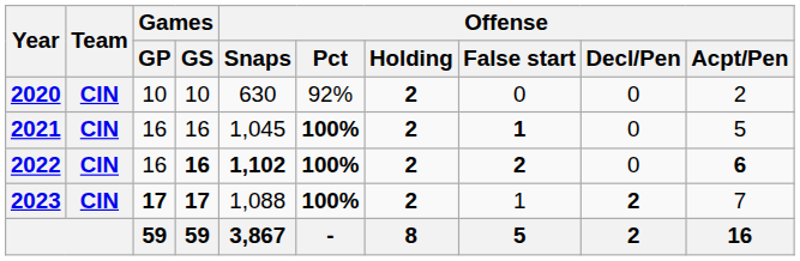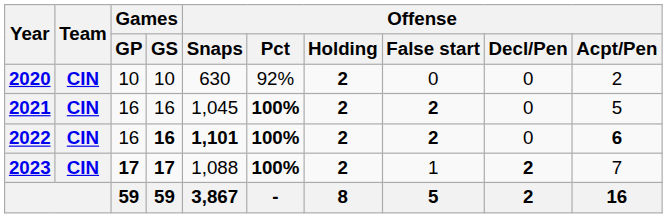 <table class="wikitable" style="text-align:center;">
 <tr>
 <th rowspan="2">Year</th>
 <th rowspan="2">Team</th>
 <th colspan="2">Games</th>
 <th colspan="8">Offense</th>
 </tr>
 <tr>
 <th>GP</th>
 <th>GS</th>
 <th>Snaps</th>
 <th>Pct</th>
 <th>Holding</th>
 <th>False start</th>
 <th>Decl/Pen</th>
 <th>Acpt/Pen</th>
 </tr>
 <tr>
 <th><a href='#'>2020</a></th>
 <th><a href='#'>CIN</a></th>
 <td>10</td>
 <td>10</td>
 <td>630</td>
 <td>92%</td>
 <td><strong>2</strong></td>
 <td>0</td>
 <td>0</td>
 <td>2</td>
 </tr>
 <tr>
 <th><a href='#'>2021</a></th>
 <th><a href='#'>CIN</a></th>
 <td>16</td>
 <td>16</td>
 <td>1,045</td>
 <td><strong>100%</strong></td>
 <td><strong>2</strong></td>
-<td><strong>1</strong></td>
+<td><strong>2</strong></td>
 <td>0</td>
 <td>5</td>
 </tr>
 <tr>
 <th><a href='#'>2022</a></th>
 <th><a href='#'>CIN</a></th>
 <td>16</td>
 <td><strong>16</strong></td>
-<td><strong>1,102</strong></td>
+<td><strong>1,101</strong></td>
 <td><strong>100%</strong></td>
 <td><strong>2</strong></td>
 <td><strong>2</strong></td>
 <td>0</td>
 <td><strong>6</strong></td>
 </tr>
 <tr>
 <th><a href='#'>2023</a></th>
 <th><a href='#'>CIN</a></th>
 <td><strong>17</strong></td>
 <td><strong>17</strong></td>
 <td>1,088</td>
 <td><strong>100%</strong></td>
 <td><strong>2</strong></td>
 <td>1</td>
 <td><strong>2</strong></td>
 <td>7</td>
 </tr>
 <tr>
 <th colspan="2"></th>
 <th>59</th>
 <th>59</th>
 <th>3,867</th>
 <th>-</th>
 <th>8</th>
 <th>5</th>
 <th>2</th>
 <th>16</th>
 </tr>
 </table>
